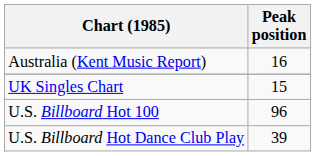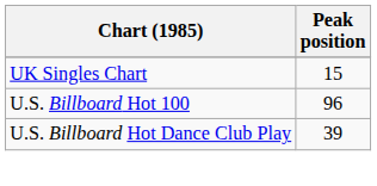 <table class = "wikitable">
 <tr>
 <th>Chart (1985)</th>
 <th>Peak<br>position</th>
-</tr>
-<tr>
-<td>Australia (<a href='#'>Kent Music Report</a>)</td>
-<td style="text-align:center;">16</td>
 </tr>
 <tr>
 </tr>
 <tr>
 </tr>
 <tr>
 <td><a href='#'>UK Singles Chart</a></td>
 <td style="text-align:center;">15</td>
 </tr>
 <tr>
 <td>U.S. <a href='#'><em>Billboard</em> Hot 100</a></td>
 <td style="text-align:center;">96</td>
 </tr>
 <tr>
 <td>U.S. <em>Billboard</em> <a href='#'>Hot Dance Club Play</a></td>
 <td style="text-align:center;">39</td>
 </tr>
 </table>
